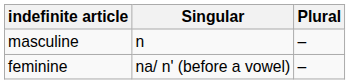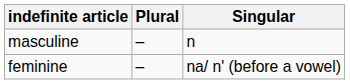 <table class="wikitable">
 <tr>
 <th>indefinite article</th>
+<th>Plural</th>
 <th>Singular</th>
-<th>Plural</th>
 </tr>
 <tr>
 <td>masculine</td>
+<td>–</td>
 <td>n</td>
-<td>–</td>
 </tr>
 <tr>
 <td>feminine</td>
+<td>–</td>
 <td>na/ n' (before a vowel)</td>
-<td>–</td>
 </tr>
 </table>
